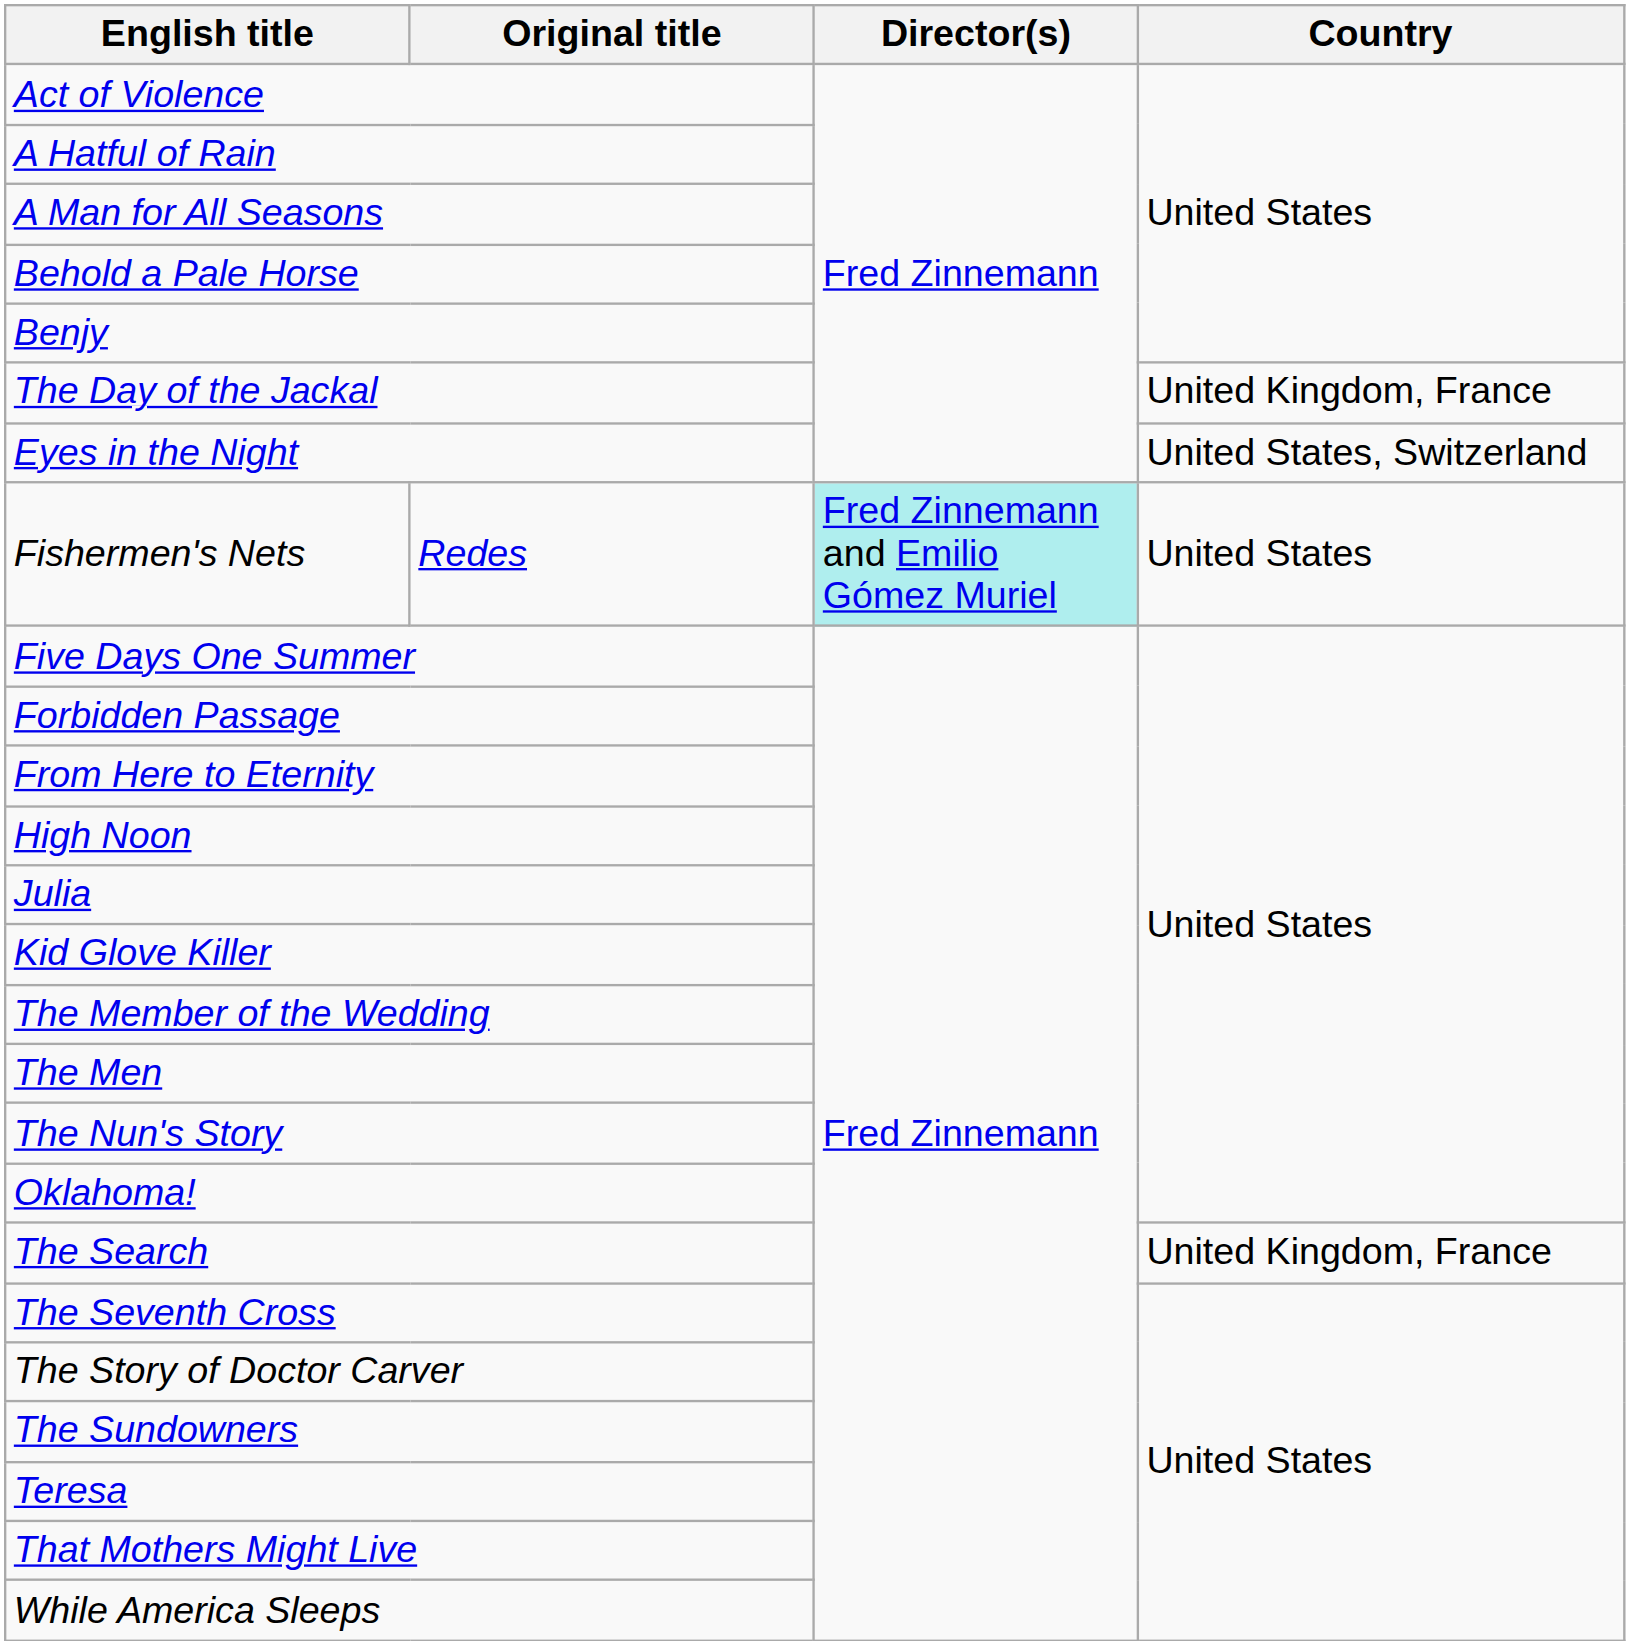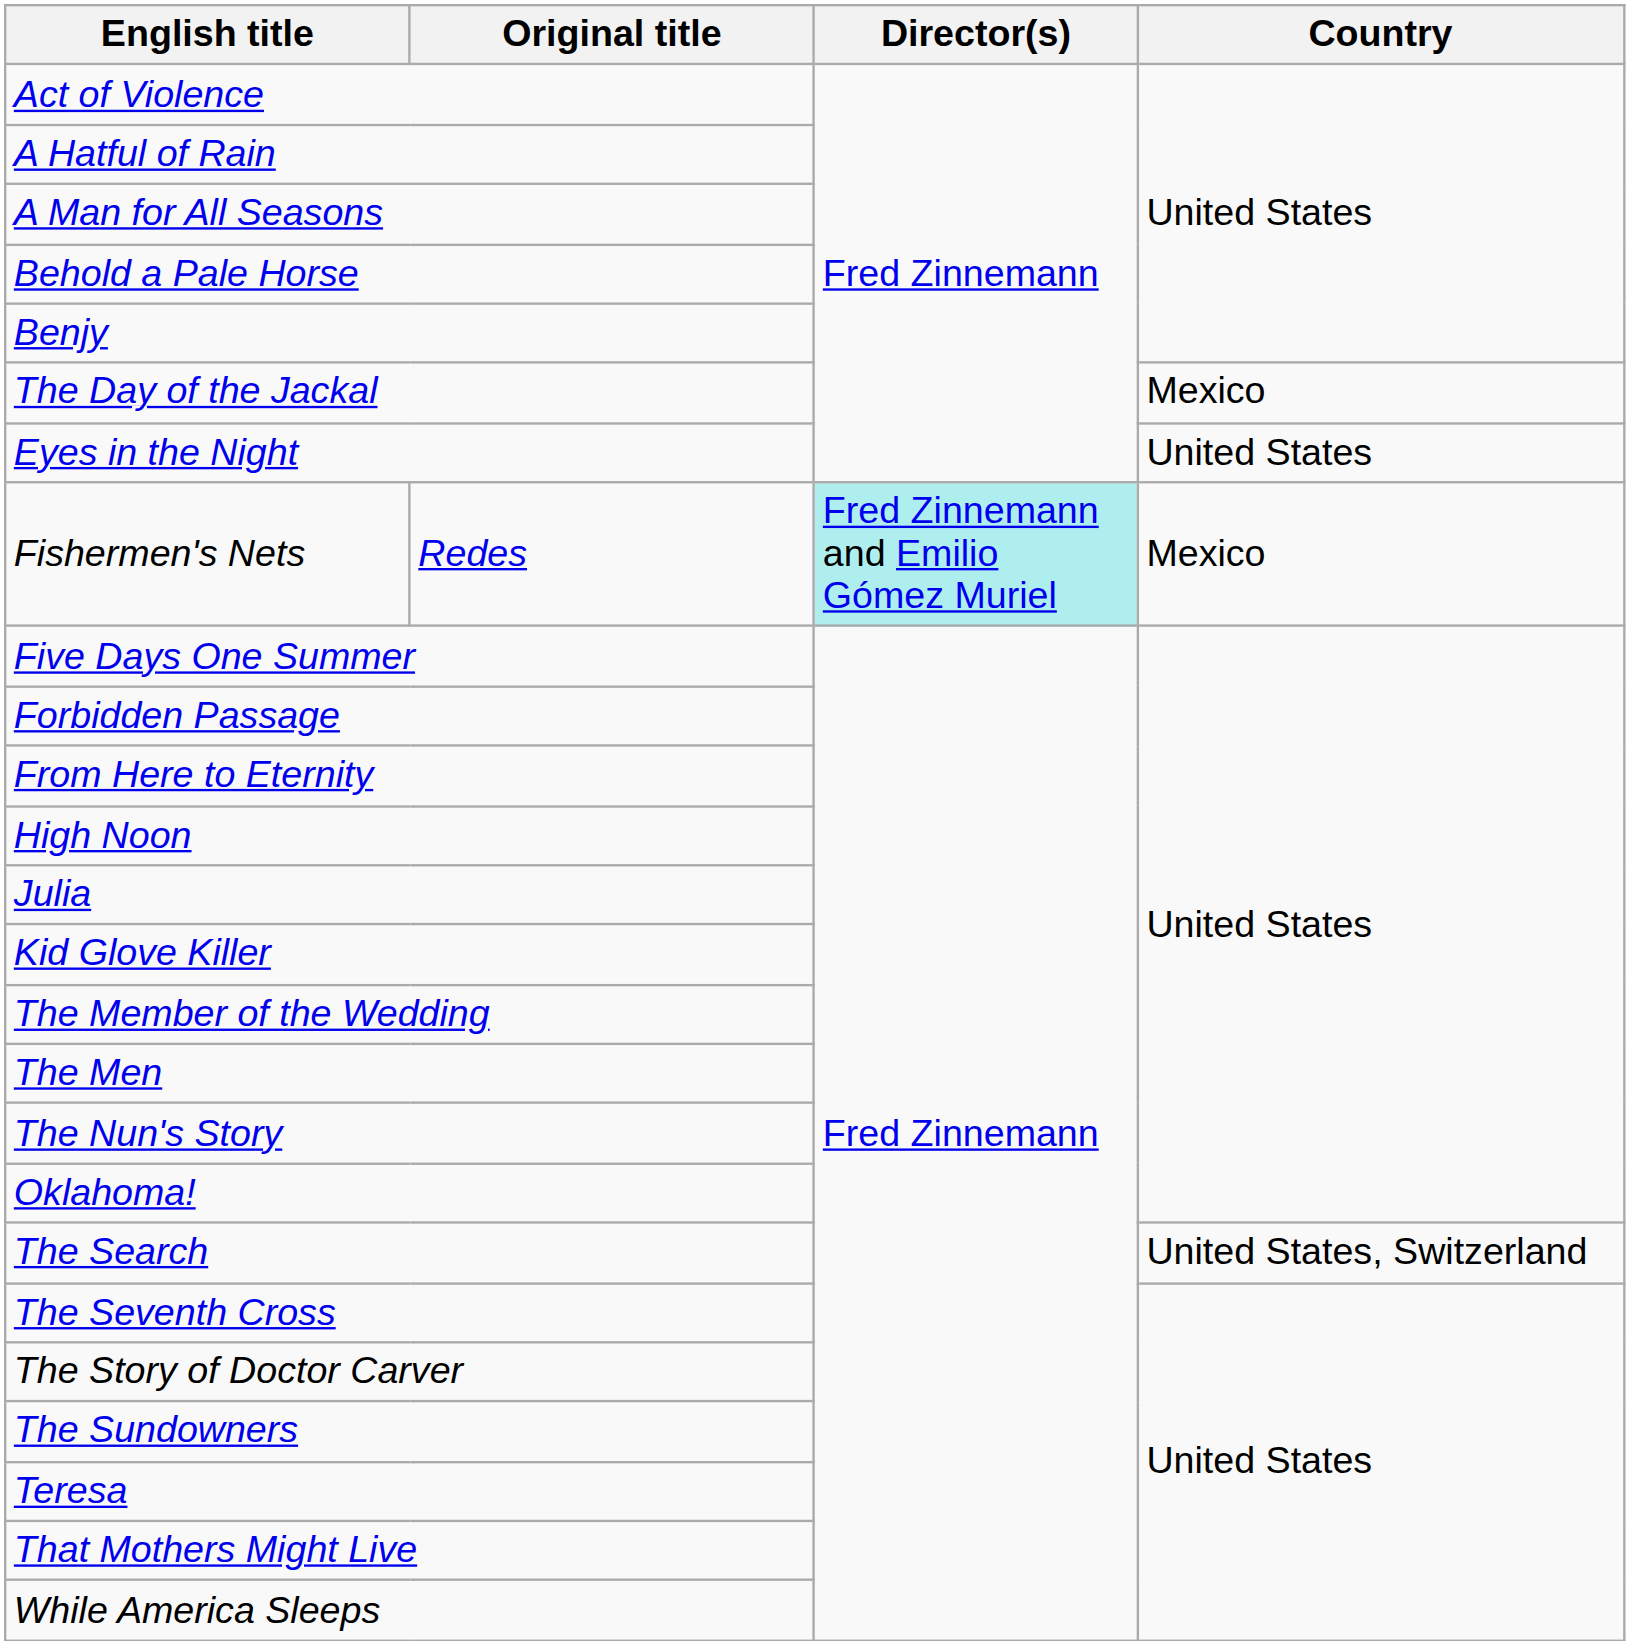 <table class="wikitable" width="78%" cellpadding="5">
 <tr>
 <th width="25%">English title</th>
 <th width="25%">Original title</th>
 <th width="20%">Director(s)</th>
 <th width="30%">Country</th>
 </tr>
 <tr>
 <td colspan="2"><em><a href='#'>Act of Violence</a></em></td>
 <td rowspan="7"><a href='#'>Fred Zinnemann</a></td>
 <td rowspan="5">United States</td>
 </tr>
 <tr>
 <td colspan="2"><em><a href='#'>A Hatful of Rain</a></em></td>
 </tr>
 <tr>
 <td colspan="2"><em><a href='#'>A Man for All Seasons</a></em></td>
 </tr>
 <tr>
 <td colspan="2"><em><a href='#'>Behold a Pale Horse</a></em></td>
 </tr>
 <tr>
 <td colspan="2"><em><a href='#'>Benjy</a></em></td>
 </tr>
 <tr>
 <td colspan="2"><em><a href='#'>The Day of the Jackal</a></em></td>
-<td>United Kingdom, France</td>
+<td>Mexico</td>
 </tr>
 <tr>
 <td colspan="2"><em><a href='#'>Eyes in the Night</a></em></td>
-<td>United States, Switzerland</td>
+<td>United States</td>
 </tr>
 <tr>
 <td><em>Fishermen's Nets</em></td>
 <td><em><a href='#'>Redes</a></em></td>
 <td style="background: paleturquoise;"><a href='#'>Fred Zinnemann</a> and <a href='#'>Emilio Gómez Muriel</a></td>
-<td>United States</td>
+<td>Mexico</td>
 </tr>
 <tr>
 <td colspan="2"><em><a href='#'>Five Days One Summer</a></em></td>
 <td rowspan="17"><a href='#'>Fred Zinnemann</a></td>
 <td rowspan="10">United States</td>
 </tr>
 <tr>
 <td colspan="2"><em><a href='#'>Forbidden Passage</a></em></td>
 </tr>
 <tr>
 <td colspan="2"><em><a href='#'>From Here to Eternity</a></em></td>
 </tr>
 <tr>
 <td colspan="2"><em><a href='#'>High Noon</a></em></td>
 </tr>
 <tr>
 <td colspan="2"><em><a href='#'>Julia</a></em></td>
 </tr>
 <tr>
 <td colspan="2"><em><a href='#'>Kid Glove Killer</a></em></td>
 </tr>
 <tr>
 <td colspan="2"><em><a href='#'>The Member of the Wedding</a></em></td>
 </tr>
 <tr>
 <td colspan="2"><em><a href='#'>The Men</a></em></td>
 </tr>
 <tr>
 <td colspan="2"><em><a href='#'>The Nun's Story</a></em></td>
 </tr>
 <tr>
 <td colspan="2"><em><a href='#'>Oklahoma!</a></em></td>
 </tr>
 <tr>
 <td colspan="2"><em><a href='#'>The Search</a></em></td>
-<td>United Kingdom, France</td>
+<td>United States, Switzerland</td>
 </tr>
 <tr>
 <td colspan="2"><em><a href='#'>The Seventh Cross</a></em></td>
 <td rowspan="6">United States</td>
 </tr>
 <tr>
 <td colspan="2"><em>The Story of Doctor Carver</em></td>
 </tr>
 <tr>
 <td colspan="2"><em><a href='#'>The Sundowners</a></em></td>
 </tr>
 <tr>
 <td colspan="2"><em><a href='#'>Teresa</a></em></td>
 </tr>
 <tr>
 <td colspan="2"><em><a href='#'>That Mothers Might Live</a></em></td>
 </tr>
 <tr>
 <td colspan="2"><em>While America Sleeps</em></td>
 </tr>
 </table>
